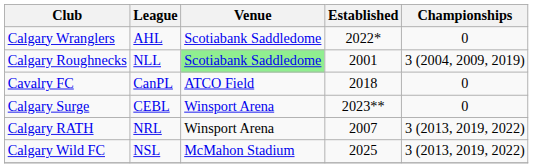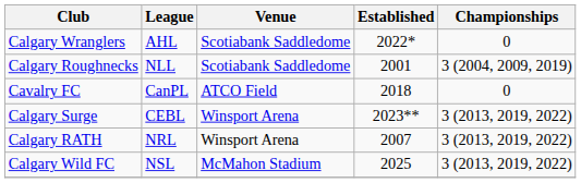 <table class="wikitable">
 <tr>
 <th>Club</th>
 <th>League</th>
 <th>Venue</th>
 <th>Established</th>
 <th>Championships</th>
 </tr>
 <tr>
 <td><a href='#'>Calgary Wranglers</a></td>
 <td><a href='#'>AHL</a></td>
 <td><a href='#'>Scotiabank Saddledome</a></td>
 <td style="text-align:center;">2022*</td>
 <td style="text-align:center;">0</td>
 </tr>
 <tr>
 <td><a href='#'>Calgary Roughnecks</a></td>
 <td><a href='#'>NLL</a></td>
-<td style="background: lightgreen;"><a href='#'>Scotiabank Saddledome</a></td>
+<td><a href='#'>Scotiabank Saddledome</a></td>
 <td style="text-align:center;">2001</td>
 <td style="text-align:center;">3 (2004, 2009, 2019)</td>
 </tr>
 <tr>
 <td><a href='#'>Cavalry FC</a></td>
 <td><a href='#'>CanPL</a></td>
 <td><a href='#'>ATCO Field</a></td>
 <td style="text-align:center">2018</td>
 <td style="text-align:center;">0</td>
 </tr>
 <tr>
 <td><a href='#'>Calgary Surge</a></td>
 <td><a href='#'>CEBL</a></td>
 <td><a href='#'>Winsport Arena</a></td>
 <td style= "text-align:center;">2023**</td>
-<td style= "text-align:center;">0</td>
+<td style= "text-align:center;">3 (2013, 2019, 2022)</td>
 </tr>
 <tr>
 <td><a href='#'>Calgary RATH</a></td>
 <td><a href='#'>NRL</a></td>
 <td>Winsport Arena</td>
 <td style= "text-align:center;">2007</td>
 <td style= "text-align:center;">3 (2013, 2019, 2022)</td>
 </tr>
 <tr>
 <td><a href='#'>Calgary Wild FC</a></td>
 <td><a href='#'>NSL</a></td>
 <td><a href='#'>McMahon Stadium</a></td>
 <td style="text-align:center;">2025</td>
 <td style= "text-align:center;">3 (2013, 2019, 2022)</td>
 </tr>
 <tr>
 </tr>
 </table>
